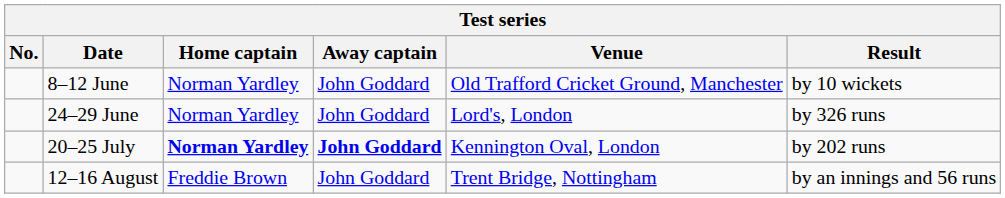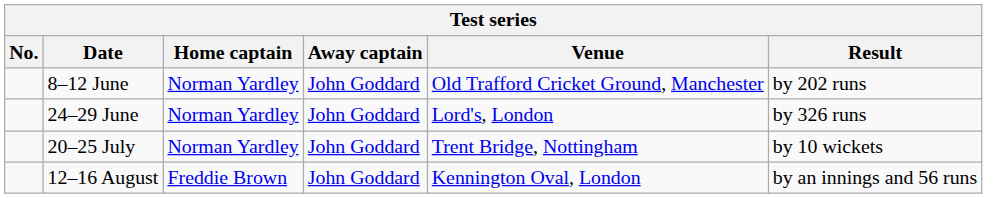 <table class="wikitable">
 <tr>
 <th colspan="9">Test series</th>
 </tr>
 <tr>
 <th>No.</th>
 <th>Date</th>
 <th>Home captain</th>
 <th>Away captain</th>
 <th>Venue</th>
 <th>Result</th>
 </tr>
 <tr>
 <td></td>
 <td>8–12 June</td>
 <td><a href='#'>Norman Yardley</a></td>
 <td><a href='#'>John Goddard</a></td>
 <td><a href='#'>Old Trafford Cricket Ground</a>, <a href='#'>Manchester</a></td>
-<td> by 10 wickets</td>
+<td> by 202 runs</td>
 </tr>
 <tr>
 <td></td>
 <td>24–29 June</td>
 <td><a href='#'>Norman Yardley</a></td>
 <td><a href='#'>John Goddard</a></td>
 <td><a href='#'>Lord's</a>, <a href='#'>London</a></td>
 <td> by 326 runs</td>
 </tr>
 <tr>
 <td></td>
 <td>20–25 July</td>
-<td><strong><a href='#'>Norman Yardley</a></strong></td>
-<td><strong><a href='#'>John Goddard</a></strong></td>
-<td><a href='#'>Kennington Oval</a>, <a href='#'>London</a></td>
-<td> by 202 runs</td>
+<td><a href='#'>Norman Yardley</a></td>
+<td><a href='#'>John Goddard</a></td>
+<td><a href='#'>Trent Bridge</a>, <a href='#'>Nottingham</a></td>
+<td> by 10 wickets</td>
 </tr>
 <tr>
 <td></td>
 <td>12–16 August</td>
 <td><a href='#'>Freddie Brown</a></td>
 <td><a href='#'>John Goddard</a></td>
-<td><a href='#'>Trent Bridge</a>, <a href='#'>Nottingham</a></td>
+<td><a href='#'>Kennington Oval</a>, <a href='#'>London</a></td>
 <td> by an innings and 56 runs</td>
 </tr>
 </table>
